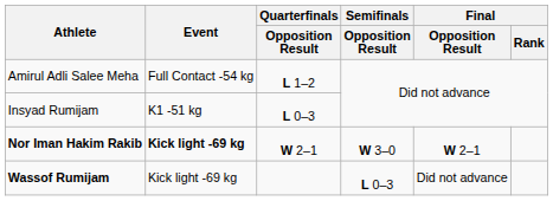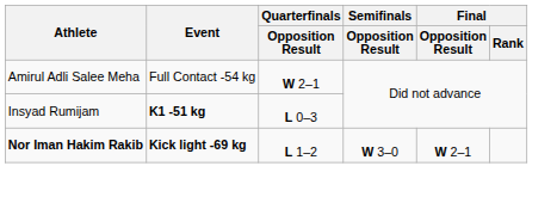 <table class="wikitable" style="font-size:90%">
 <tr>
 <th rowspan="2">Athlete</th>
 <th rowspan="2">Event</th>
 <th>Quarterfinals</th>
 <th>Semifinals</th>
 <th colspan="2">Final</th>
 </tr>
 <tr>
 <th>Opposition<br>Result</th>
 <th>Opposition<br>Result</th>
 <th>Opposition<br>Result</th>
 <th>Rank</th>
 </tr>
 <tr align="center">
 <td align="left">Amirul Adli Salee Meha</td>
 <td align="left">Full Contact -54 kg</td>
-<td><br><strong>L</strong> 1–2</td>
+<td><br><strong>W</strong> 2–1</td>
 <td colspan=3 rowspan=2>Did not advance</td>
 </tr>
 <tr align="center">
 <td align="left">Insyad Rumijam</td>
-<td align="left">K1 -51 kg</td>
+<td align="left"><strong>K1 -51 kg</strong></td>
 <td><br><strong>L</strong> 0–3</td>
 </tr>
 <tr align="center">
 <td align="left"><strong>Nor Iman Hakim Rakib</strong></td>
 <td align="left"><strong>Kick light -69 kg</strong></td>
-<td><br><strong>W</strong> 2–1</td>
+<td><br><strong>L</strong> 1–2</td>
 <td><br><strong>W</strong> 3–0</td>
 <td><br><strong>W</strong> 2–1</td>
 <td></td>
 </tr>
-<tr align="center">
-<td align="left"><strong>Wassof Rumijam</strong></td>
-<td align="left">Kick light -69 kg</td>
-<td></td>
-<td><br><strong>L</strong> 0–3</td>
-<td>Did not advance</td>
-<td></td>
-</tr>
 </table>
